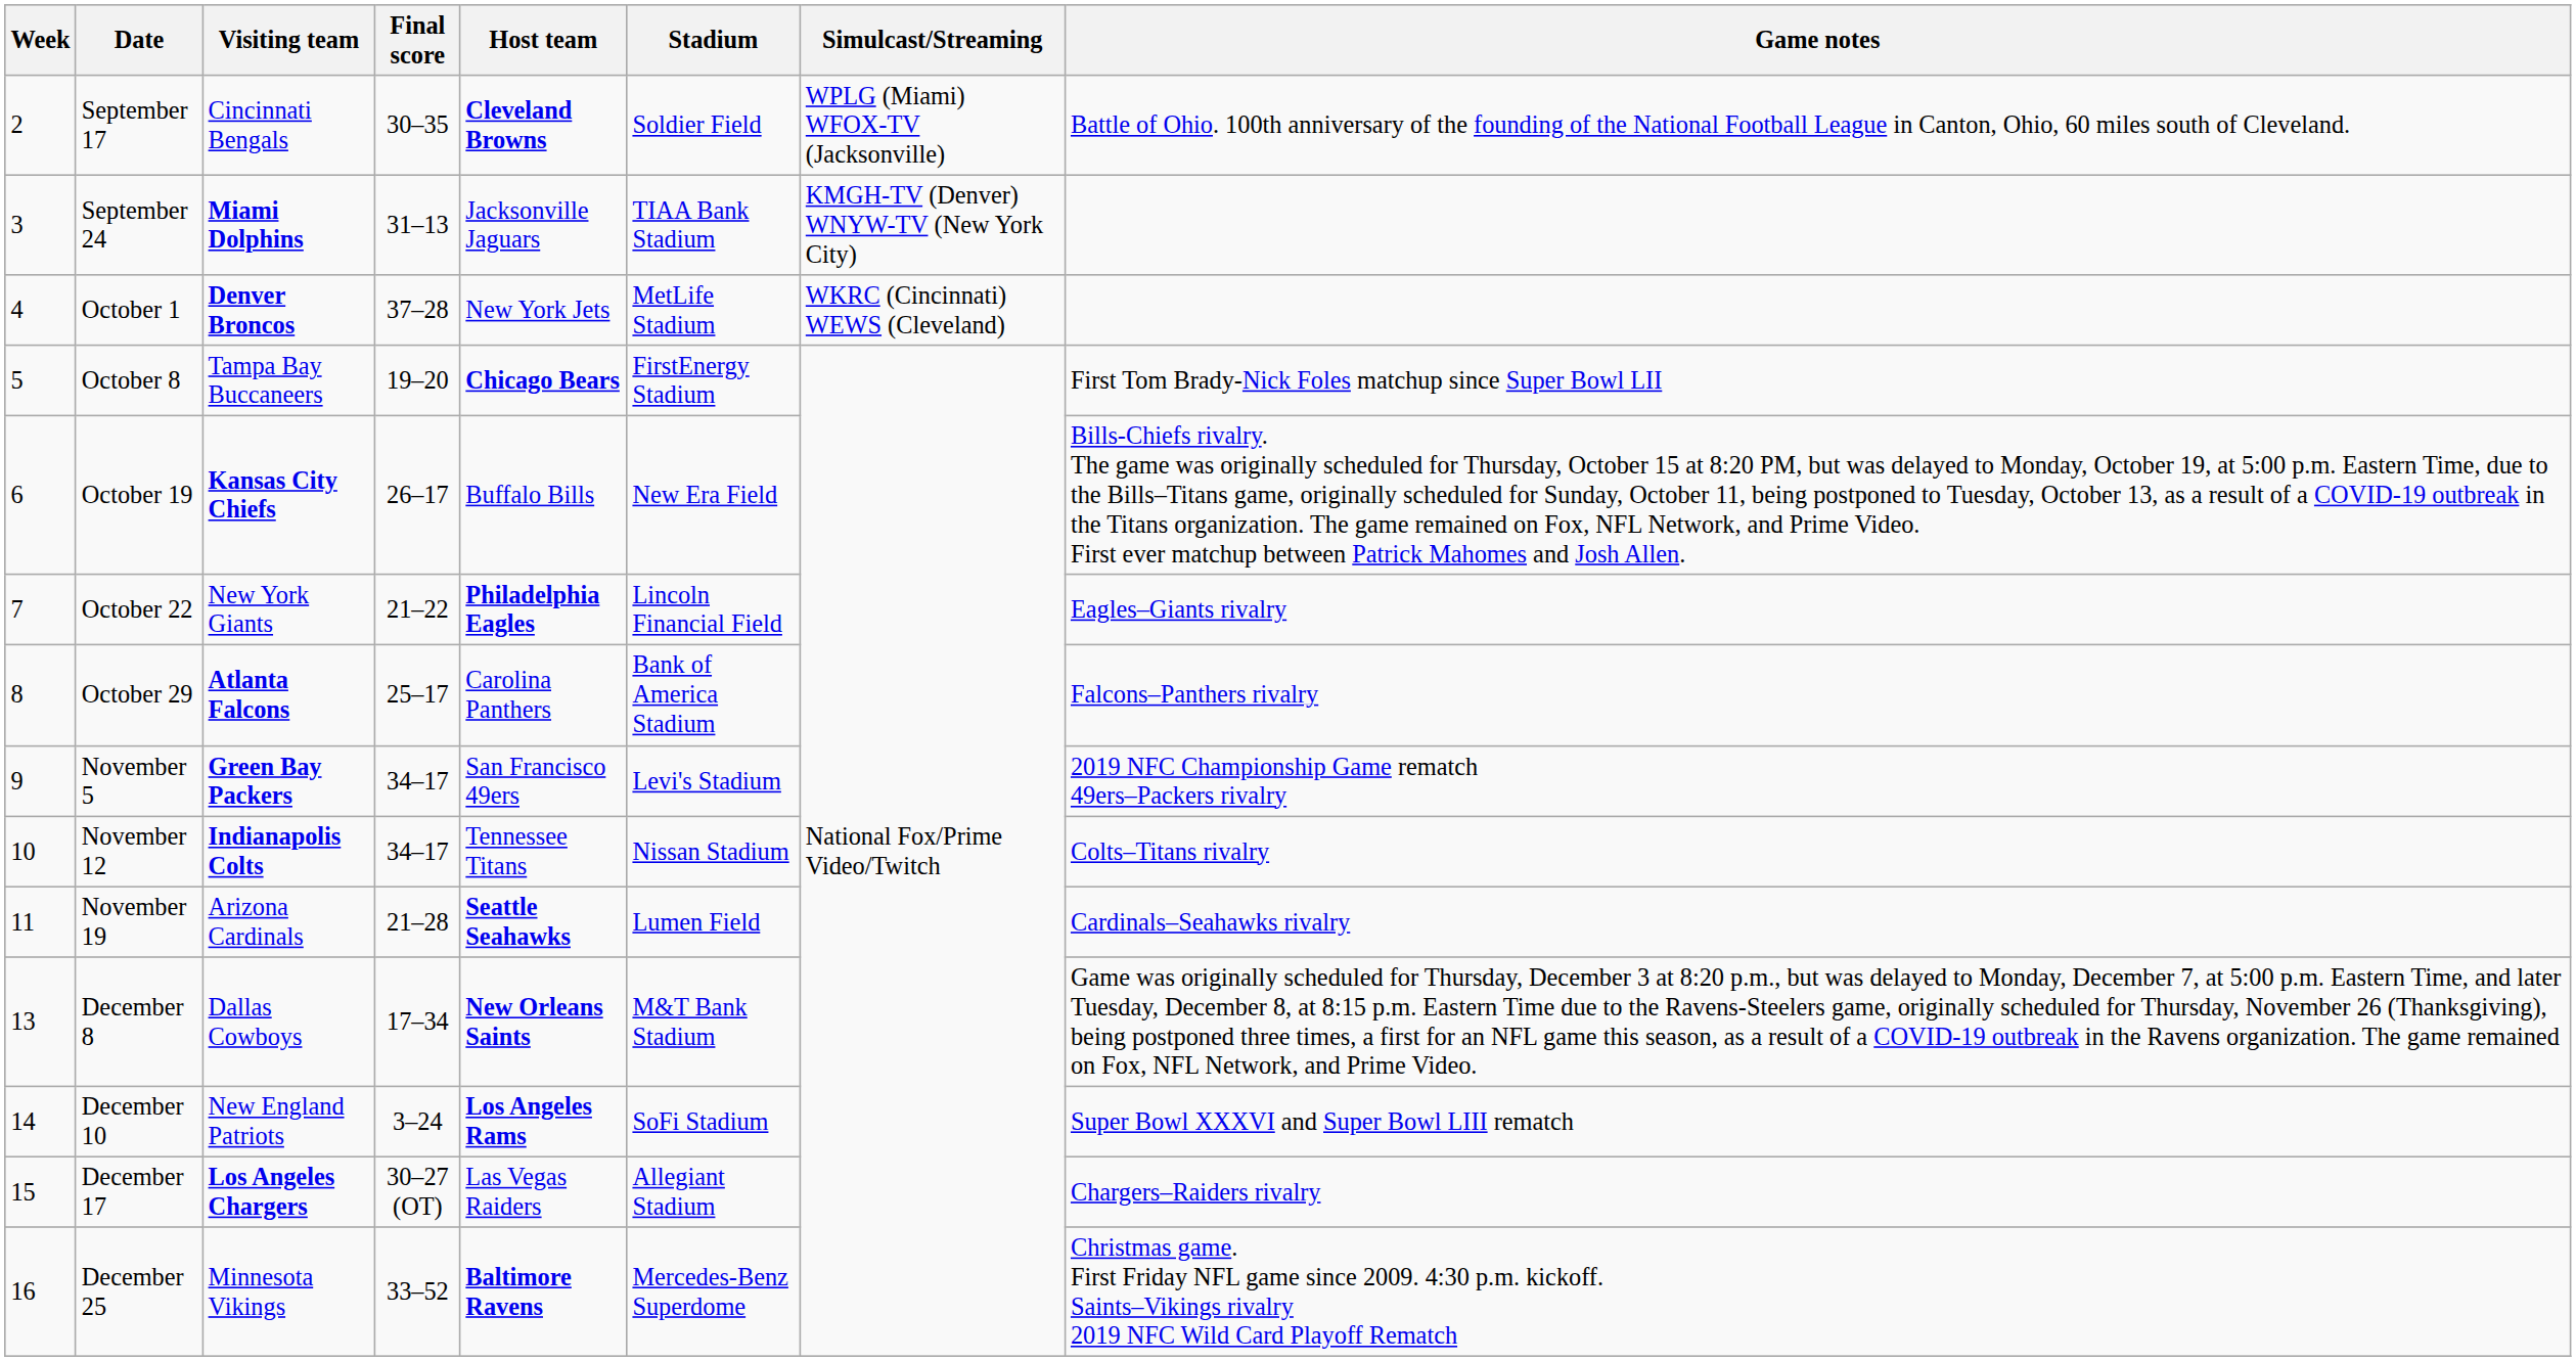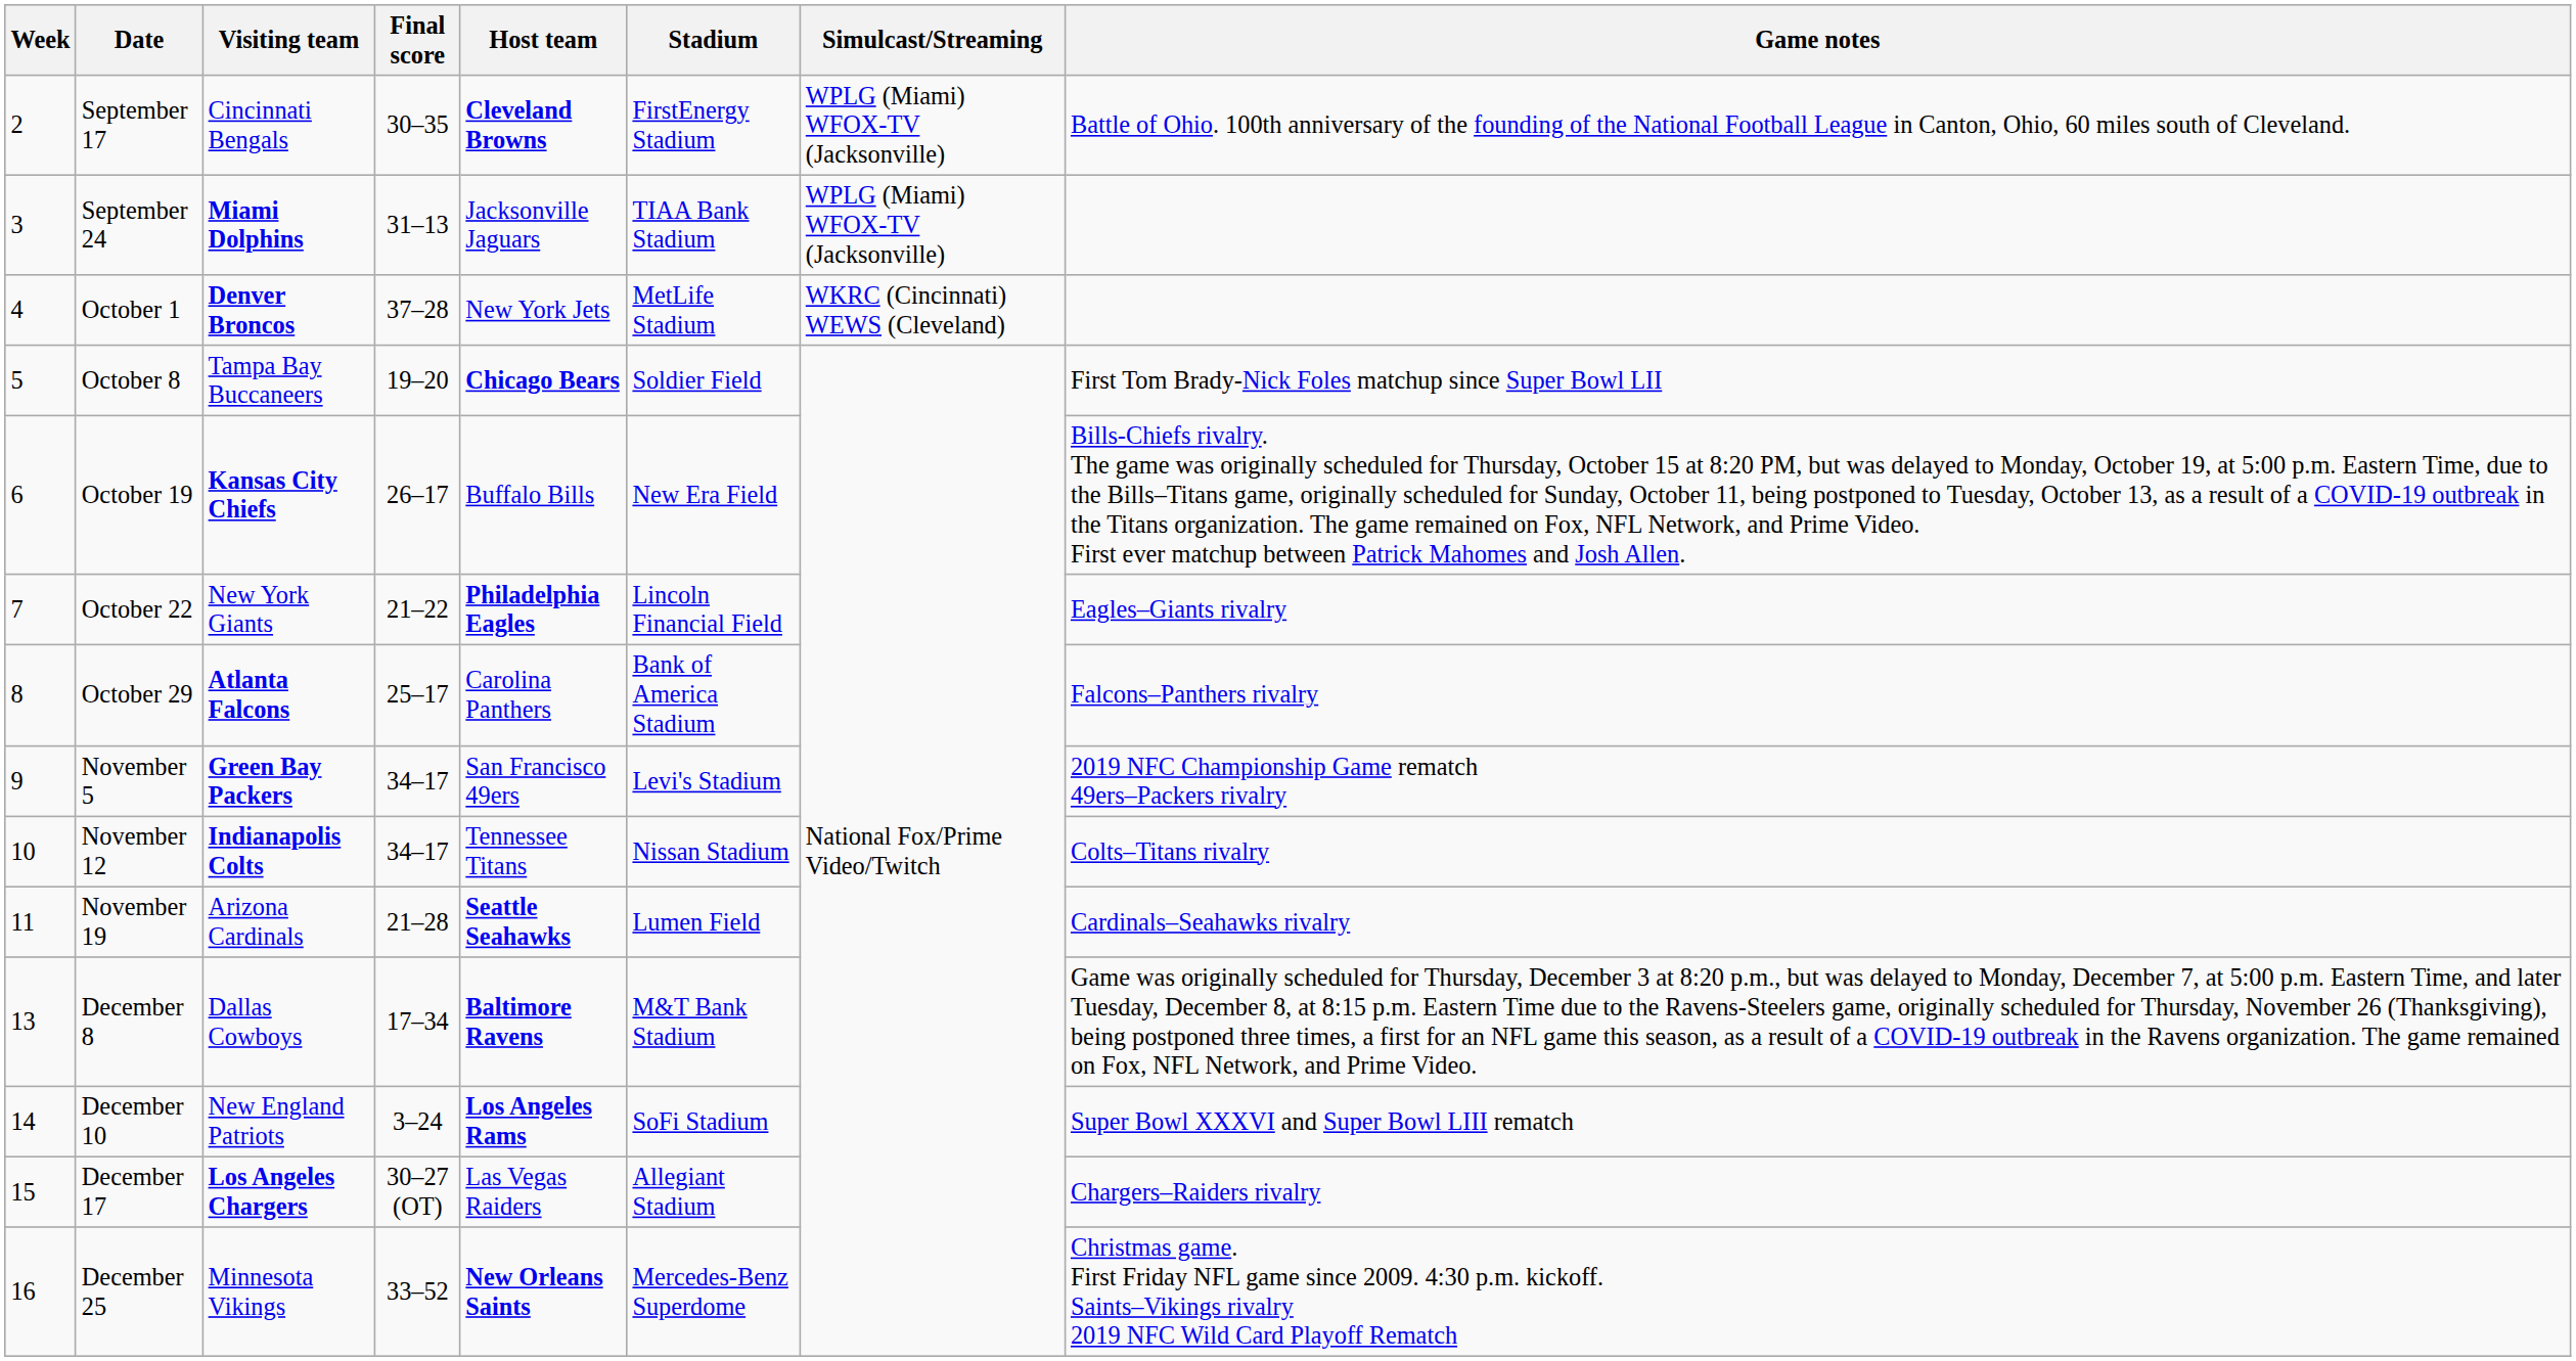 <table class="wikitable" style="font-size: 95%;">
 <tr>
 <th>Week</th>
 <th>Date</th>
 <th>Visiting team</th>
 <th>Final score</th>
 <th>Host team</th>
 <th>Stadium</th>
 <th>Simulcast/Streaming</th>
 <th>Game notes</th>
 </tr>
 <tr>
 <td>2</td>
 <td>September 17</td>
 <td><a href='#'>Cincinnati Bengals</a></td>
 <td align="center">30–35</td>
 <td><strong><a href='#'>Cleveland Browns</a></strong></td>
-<td><a href='#'>Soldier Field</a></td>
+<td><a href='#'>FirstEnergy Stadium</a></td>
 <td><a href='#'>WPLG</a> (Miami)<br><a href='#'>WFOX-TV</a> (Jacksonville)</td>
 <td><a href='#'>Battle of Ohio</a>. 100th anniversary of the <a href='#'>founding of the National Football League</a> in Canton, Ohio, 60 miles south of Cleveland.</td>
 </tr>
 <tr>
 <td>3</td>
 <td>September 24</td>
 <td><strong><a href='#'>Miami Dolphins</a></strong></td>
 <td align="center">31–13</td>
 <td><a href='#'>Jacksonville Jaguars</a></td>
 <td><a href='#'>TIAA Bank Stadium</a></td>
-<td><a href='#'>KMGH-TV</a> (Denver)<br><a href='#'>WNYW-TV</a> (New York City)</td>
+<td><a href='#'>WPLG</a> (Miami)<br><a href='#'>WFOX-TV</a> (Jacksonville)</td>
 <td></td>
 </tr>
 <tr>
 <td>4</td>
 <td>October 1</td>
 <td><strong><a href='#'>Denver Broncos</a></strong></td>
 <td align="center">37–28</td>
 <td><a href='#'>New York Jets</a></td>
 <td><a href='#'>MetLife Stadium</a></td>
 <td><a href='#'>WKRC</a> (Cincinnati)<br><a href='#'>WEWS</a> (Cleveland)</td>
 <td></td>
 </tr>
 <tr>
 <td>5</td>
 <td>October 8</td>
 <td><a href='#'>Tampa Bay Buccaneers</a></td>
 <td align="center">19–20</td>
 <td><strong><a href='#'>Chicago Bears</a></strong></td>
-<td><a href='#'>FirstEnergy Stadium</a></td>
+<td><a href='#'>Soldier Field</a></td>
 <td rowspan="11">National Fox/Prime Video/Twitch</td>
 <td>First Tom Brady-<a href='#'>Nick Foles</a> matchup since <a href='#'>Super Bowl LII</a></td>
 </tr>
 <tr>
 <td>6</td>
 <td>October 19</td>
 <td><strong><a href='#'>Kansas City Chiefs</a></strong></td>
 <td align="center">26–17</td>
 <td><a href='#'>Buffalo Bills</a></td>
 <td><a href='#'>New Era Field</a></td>
 <td><a href='#'>Bills-Chiefs rivalry</a>.<br>The game was originally scheduled for Thursday, October 15 at 8:20 PM, but was delayed to Monday, October 19, at 5:00 p.m. Eastern Time, due to the Bills–Titans game, originally scheduled for Sunday, October 11, being postponed to Tuesday, October 13, as a result of a <a href='#'>COVID-19 outbreak</a> in the Titans organization. The game remained on Fox, NFL Network, and Prime Video.<br>First ever matchup between <a href='#'>Patrick Mahomes</a> and <a href='#'>Josh Allen</a>.</td>
 </tr>
 <tr>
 <td>7</td>
 <td>October 22</td>
 <td><a href='#'>New York Giants</a></td>
 <td align="center">21–22</td>
 <td><strong><a href='#'>Philadelphia Eagles</a></strong></td>
 <td><a href='#'>Lincoln Financial Field</a></td>
 <td><a href='#'>Eagles–Giants rivalry</a></td>
 </tr>
 <tr>
 <td>8</td>
 <td>October 29</td>
 <td><strong><a href='#'>Atlanta Falcons</a></strong></td>
 <td align="center">25–17</td>
 <td><a href='#'>Carolina Panthers</a></td>
 <td><a href='#'>Bank of America Stadium</a></td>
 <td><a href='#'>Falcons–Panthers rivalry</a></td>
 </tr>
 <tr>
 <td>9</td>
 <td>November 5</td>
 <td><strong><a href='#'>Green Bay Packers</a></strong></td>
 <td align="center">34–17</td>
 <td><a href='#'>San Francisco 49ers</a></td>
 <td><a href='#'>Levi's Stadium</a></td>
 <td><a href='#'>2019 NFC Championship Game</a> rematch<br><a href='#'>49ers–Packers rivalry</a></td>
 </tr>
 <tr>
 <td>10</td>
 <td>November 12</td>
 <td><a href='#'><strong>Indianapolis Colts</strong></a></td>
 <td align="center">34–17</td>
 <td><a href='#'>Tennessee Titans</a></td>
 <td><a href='#'>Nissan Stadium</a></td>
 <td><a href='#'>Colts–Titans rivalry</a></td>
 </tr>
 <tr>
 <td>11</td>
 <td>November 19</td>
 <td><a href='#'>Arizona Cardinals</a></td>
 <td align="center">21–28</td>
 <td><strong><a href='#'>Seattle Seahawks</a></strong></td>
 <td><a href='#'>Lumen Field</a></td>
 <td><a href='#'>Cardinals–Seahawks rivalry</a></td>
 </tr>
 <tr>
 <td>13</td>
 <td>December 8</td>
 <td><a href='#'>Dallas Cowboys</a></td>
 <td align="center">17–34</td>
-<td><strong><a href='#'>New Orleans Saints</a></strong></td>
+<td><strong><a href='#'>Baltimore Ravens</a></strong></td>
 <td><a href='#'>M&T Bank Stadium</a></td>
 <td>Game was originally scheduled for Thursday, December 3 at 8:20 p.m., but was delayed to Monday, December 7, at 5:00 p.m. Eastern Time, and later Tuesday, December 8, at 8:15 p.m. Eastern Time due to the Ravens-Steelers game, originally scheduled for Thursday, November 26 (Thanksgiving), being postponed three times, a first for an NFL game this season, as a result of a <a href='#'>COVID-19 outbreak</a> in the Ravens organization. The game remained on Fox, NFL Network, and Prime Video.</td>
 </tr>
 <tr>
 <td>14</td>
 <td>December 10</td>
 <td><a href='#'>New England Patriots</a></td>
 <td align="center">3–24</td>
 <td><strong><a href='#'>Los Angeles Rams</a></strong></td>
 <td><a href='#'>SoFi Stadium</a></td>
 <td><a href='#'>Super Bowl XXXVI</a> and <a href='#'>Super Bowl LIII</a> rematch</td>
 </tr>
 <tr>
 <td>15</td>
 <td>December 17</td>
 <td><strong><a href='#'>Los Angeles Chargers</a></strong></td>
 <td align="center">30–27 (OT)</td>
 <td><a href='#'>Las Vegas Raiders</a></td>
 <td><a href='#'>Allegiant Stadium</a></td>
 <td><a href='#'>Chargers–Raiders rivalry</a></td>
 </tr>
 <tr>
 <td>16</td>
 <td>December 25</td>
 <td><a href='#'>Minnesota Vikings</a></td>
 <td align="center">33–52</td>
-<td><strong><a href='#'>Baltimore Ravens</a></strong></td>
+<td><strong><a href='#'>New Orleans Saints</a></strong></td>
 <td><a href='#'>Mercedes-Benz Superdome</a></td>
 <td><a href='#'>Christmas game</a>.<br>First Friday NFL game since 2009. 4:30 p.m. kickoff.<br><a href='#'>Saints–Vikings rivalry</a><br><a href='#'>2019 NFC Wild Card Playoff Rematch</a></td>
 </tr>
 <tr>
 </tr>
 </table>
